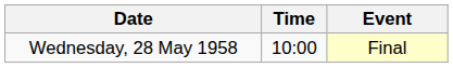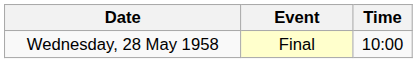 <table class = "wikitable" style="text-align:center;">
 <tr>
 <th width=220>Date</th>
+<th width=100>Event</th>
 <th width=50>Time</th>
-<th width=100>Event</th>
 </tr>
 <tr>
 <td>Wednesday, 28 May 1958</td>
+<td bgcolor=ffffcc>Final</td>
 <td>10:00</td>
-<td bgcolor=ffffcc>Final</td>
 </tr>
 </table>
